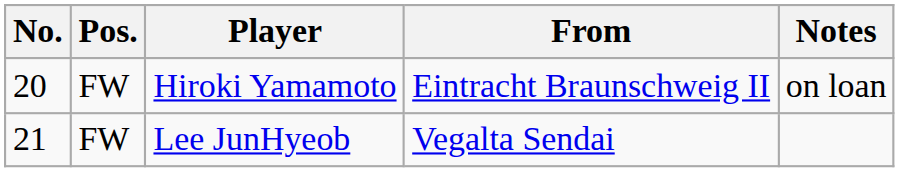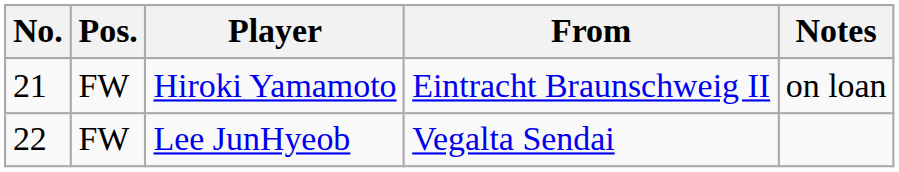 <table class="sortable wikitable">
 <tr>
 <th>No.</th>
 <th>Pos.</th>
 <th>Player</th>
 <th>From</th>
 <th>Notes</th>
 </tr>
 <tr>
-<td>20</td>
+<td>21</td>
 <td>FW</td>
 <td><a href='#'>Hiroki Yamamoto</a></td>
 <td><a href='#'>Eintracht Braunschweig II</a></td>
 <td>on loan</td>
 </tr>
 <tr>
-<td>21</td>
+<td>22</td>
 <td>FW</td>
 <td><a href='#'>Lee JunHyeob</a></td>
 <td><a href='#'>Vegalta Sendai</a></td>
 <td></td>
 </tr>
 </table>
